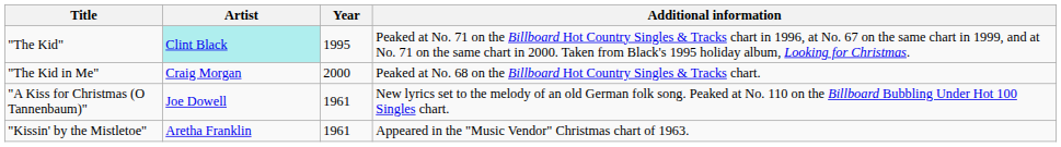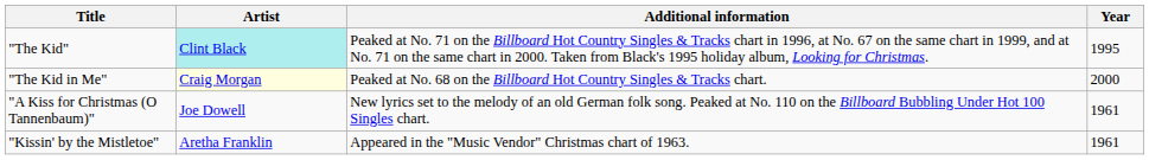 <table class="wikitable sortable" style="text-align: left;" width="auto">
 <tr>
 <th scope="col" style="width: 15%">Title</th>
 <th scope="col" style="width: 15%">Artist</th>
+<th class="unsortable" scope="col">Additional information</th>
 <th scope="col" style="width: 5%">Year</th>
-<th class="unsortable" scope="col">Additional information</th>
 </tr>
 <tr>
 <td>"The Kid"</td>
 <td style="background: paleturquoise;"><a href='#'>Clint Black</a></td>
+<td>Peaked at No. 71 on the <a href='#'><em>Billboard</em> Hot Country Singles & Tracks</a> chart in 1996, at No. 67 on the same chart in 1999, and at No. 71 on the same chart in 2000. Taken from Black's 1995 holiday album, <em><a href='#'>Looking for Christmas</a></em>.</td>
 <td>1995</td>
-<td>Peaked at No. 71 on the <a href='#'><em>Billboard</em> Hot Country Singles & Tracks</a> chart in 1996, at No. 67 on the same chart in 1999, and at No. 71 on the same chart in 2000. Taken from Black's 1995 holiday album, <em><a href='#'>Looking for Christmas</a></em>.</td>
 </tr>
 <tr>
 <td>"The Kid in Me"</td>
-<td><a href='#'>Craig Morgan</a></td>
+<td style="background: lightyellow;"><a href='#'>Craig Morgan</a></td>
+<td>Peaked at No. 68 on the <a href='#'><em>Billboard</em> Hot Country Singles & Tracks</a> chart.</td>
 <td>2000</td>
-<td>Peaked at No. 68 on the <a href='#'><em>Billboard</em> Hot Country Singles & Tracks</a> chart.</td>
 </tr>
 <tr>
 <td>"A Kiss for Christmas (O Tannenbaum)"</td>
 <td><a href='#'>Joe Dowell</a></td>
+<td>New lyrics set to the melody of an old German folk song. Peaked at No. 110 on the <a href='#'><em>Billboard</em> Bubbling Under Hot 100 Singles</a> chart.</td>
 <td>1961</td>
-<td>New lyrics set to the melody of an old German folk song. Peaked at No. 110 on the <a href='#'><em>Billboard</em> Bubbling Under Hot 100 Singles</a> chart.</td>
 </tr>
 <tr>
 <td>"Kissin' by the Mistletoe"</td>
 <td><a href='#'>Aretha Franklin</a></td>
+<td>Appeared in the "Music Vendor" Christmas chart of 1963.</td>
 <td>1961</td>
-<td>Appeared in the "Music Vendor" Christmas chart of 1963.</td>
 </tr>
 </table>
